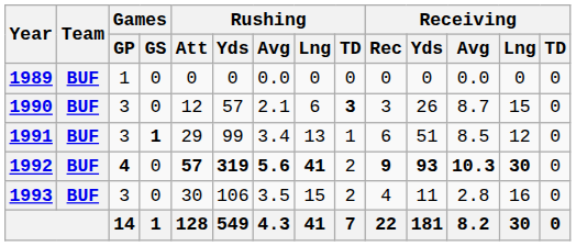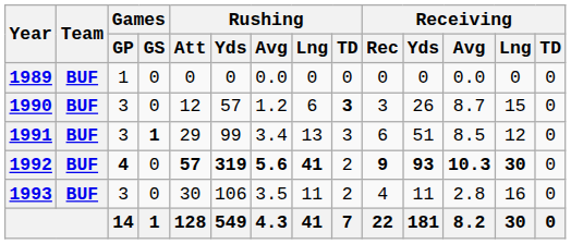 <table class="wikitable" style="text-align:center;">
 <tr>
 <th rowspan="2">Year</th>
 <th rowspan="2">Team</th>
 <th colspan="2">Games</th>
 <th colspan="5">Rushing</th>
 <th colspan="5">Receiving</th>
 </tr>
 <tr>
 <th>GP</th>
 <th>GS</th>
 <th>Att</th>
 <th>Yds</th>
 <th>Avg</th>
 <th>Lng</th>
 <th>TD</th>
 <th>Rec</th>
 <th>Yds</th>
 <th>Avg</th>
 <th>Lng</th>
 <th>TD</th>
 </tr>
 <tr>
 <th><a href='#'>1989</a></th>
 <th><a href='#'>BUF</a></th>
 <td>1</td>
 <td>0</td>
 <td>0</td>
 <td>0</td>
 <td>0.0</td>
 <td>0</td>
 <td>0</td>
 <td>0</td>
 <td>0</td>
 <td>0.0</td>
 <td>0</td>
 <td>0</td>
 </tr>
 <tr>
 <th><a href='#'>1990</a></th>
 <th><a href='#'>BUF</a></th>
 <td>3</td>
 <td>0</td>
 <td>12</td>
 <td>57</td>
-<td>2.1</td>
+<td>1.2</td>
 <td>6</td>
 <td><strong>3</strong></td>
 <td>3</td>
 <td>26</td>
 <td>8.7</td>
 <td>15</td>
 <td>0</td>
 </tr>
 <tr>
 <th><a href='#'>1991</a></th>
 <th><a href='#'>BUF</a></th>
 <td>3</td>
 <td><strong>1</strong></td>
 <td>29</td>
 <td>99</td>
 <td>3.4</td>
 <td>13</td>
-<td>1</td>
+<td>3</td>
 <td>6</td>
 <td>51</td>
 <td>8.5</td>
 <td>12</td>
 <td>0</td>
 </tr>
 <tr>
 <th><a href='#'>1992</a></th>
 <th><a href='#'>BUF</a></th>
 <td><strong>4</strong></td>
 <td>0</td>
 <td><strong>57</strong></td>
 <td><strong>319</strong></td>
 <td><strong>5.6</strong></td>
 <td><strong>41</strong></td>
 <td>2</td>
 <td><strong>9</strong></td>
 <td><strong>93</strong></td>
 <td><strong>10.3</strong></td>
 <td><strong>30</strong></td>
 <td>0</td>
 </tr>
 <tr>
 <th><a href='#'>1993</a></th>
 <th><a href='#'>BUF</a></th>
 <td>3</td>
 <td>0</td>
 <td>30</td>
 <td>106</td>
 <td>3.5</td>
-<td>15</td>
+<td>11</td>
 <td>2</td>
 <td>4</td>
 <td>11</td>
 <td>2.8</td>
 <td>16</td>
 <td>0</td>
 </tr>
 <tr>
 <th colspan="2"></th>
 <th>14</th>
 <th>1</th>
 <th>128</th>
 <th>549</th>
 <th>4.3</th>
 <th>41</th>
 <th>7</th>
 <th>22</th>
 <th>181</th>
 <th>8.2</th>
 <th>30</th>
 <th>0</th>
 </tr>
 </table>
